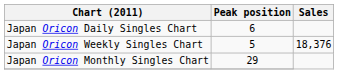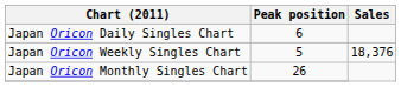 <table class="wikitable">
 <tr>
 <th>Chart (2011)</th>
 <th>Peak position</th>
 <th>Sales</th>
 </tr>
 <tr>
 <td>Japan <em><a href='#'>Oricon</a></em> Daily Singles Chart</td>
 <td align="center">6</td>
 </tr>
 <tr>
 <td>Japan <em><a href='#'>Oricon</a></em> Weekly Singles Chart</td>
 <td align="center">5</td>
 <td align="center">18,376</td>
 </tr>
 <tr>
 <td>Japan <em><a href='#'>Oricon</a></em> Monthly Singles Chart</td>
-<td align="center">29</td>
+<td align="center">26</td>
 </tr>
 <tr>
 </tr>
 </table>
